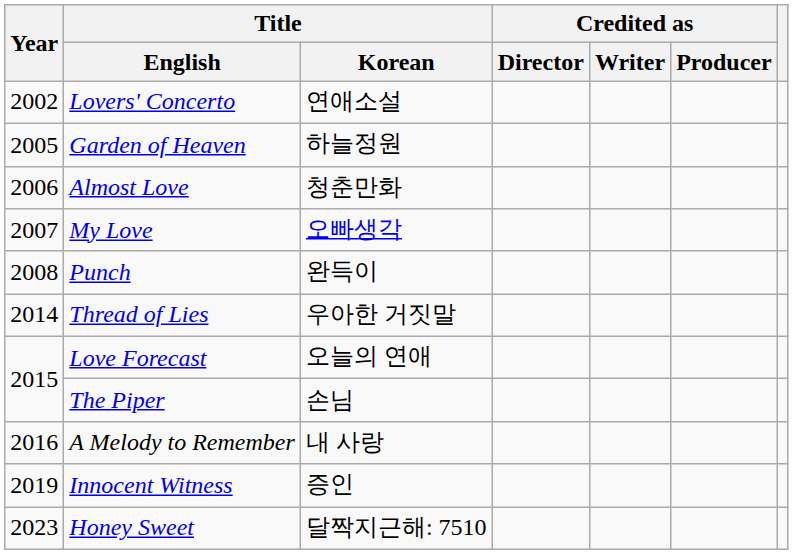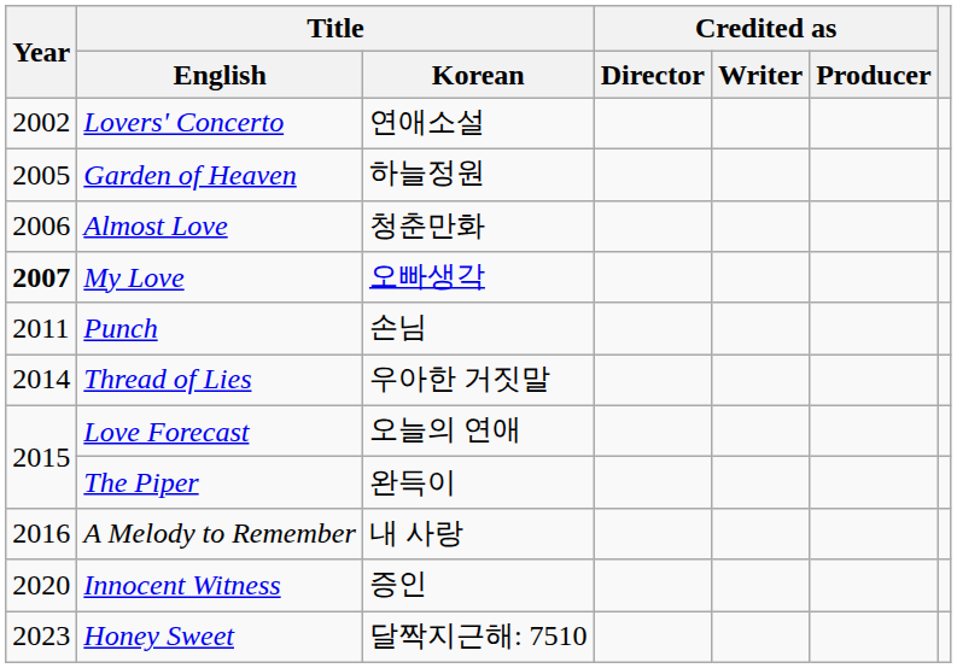 <table class="wikitable sortable plainrowheaders">
 <tr>
 <th rowspan="2">Year</th>
 <th colspan="2">Title</th>
 <th colspan="3" class="unsortable">Credited as</th>
 <th rowspan="2" class="unsortable"></th>
 </tr>
 <tr>
 <th>English</th>
 <th>Korean</th>
 <th>Director</th>
 <th>Writer</th>
 <th>Producer</th>
 </tr>
 <tr>
 <td>2002</td>
 <td><em><a href='#'>Lovers' Concerto</a></em></td>
 <td>연애소설</td>
 <td></td>
 <td></td>
 <td></td>
 <td></td>
 </tr>
 <tr>
 <td>2005</td>
 <td><em><a href='#'>Garden of Heaven</a></em></td>
 <td>하늘정원</td>
 <td></td>
 <td></td>
 <td></td>
 <td></td>
 </tr>
 <tr>
 <td>2006</td>
 <td><em><a href='#'>Almost Love</a></em></td>
 <td>청춘만화</td>
 <td></td>
 <td></td>
 <td></td>
 <td></td>
 </tr>
 <tr>
-<td>2007</td>
+<td><strong>2007</strong></td>
 <td><em><a href='#'>My Love</a></em></td>
 <td><a href='#'>오빠생각</a></td>
 <td></td>
 <td></td>
 <td></td>
 <td></td>
 </tr>
 <tr>
-<td>2008</td>
+<td>2011</td>
 <td><em><a href='#'>Punch</a></em></td>
-<td>완득이</td>
+<td>손님</td>
 <td></td>
 <td></td>
 <td></td>
 <td></td>
 </tr>
 <tr>
 <td>2014</td>
 <td><em><a href='#'>Thread of Lies</a></em></td>
 <td>우아한 거짓말</td>
 <td></td>
 <td></td>
 <td></td>
 <td></td>
 </tr>
 <tr>
 <td rowspan="2">2015</td>
 <td><em><a href='#'>Love Forecast</a></em></td>
 <td>오늘의 연애</td>
 <td></td>
 <td></td>
 <td></td>
 <td></td>
 </tr>
 <tr>
 <td><em><a href='#'>The Piper</a></em></td>
-<td>손님</td>
+<td>완득이</td>
 <td></td>
 <td></td>
 <td></td>
 <td></td>
 </tr>
 <tr>
 <td>2016</td>
 <td><em>A Melody to Remember</em></td>
 <td>내 사랑</td>
 <td></td>
 <td></td>
 <td></td>
 <td></td>
 </tr>
 <tr>
-<td>2019</td>
+<td>2020</td>
 <td><em><a href='#'>Innocent Witness</a></em></td>
 <td>증인</td>
 <td></td>
 <td></td>
 <td></td>
 <td></td>
 </tr>
 <tr>
 <td>2023</td>
 <td><em><a href='#'>Honey Sweet</a></em></td>
 <td>달짝지근해: 7510</td>
 <td></td>
 <td></td>
 <td></td>
 <td></td>
 </tr>
 </table>
